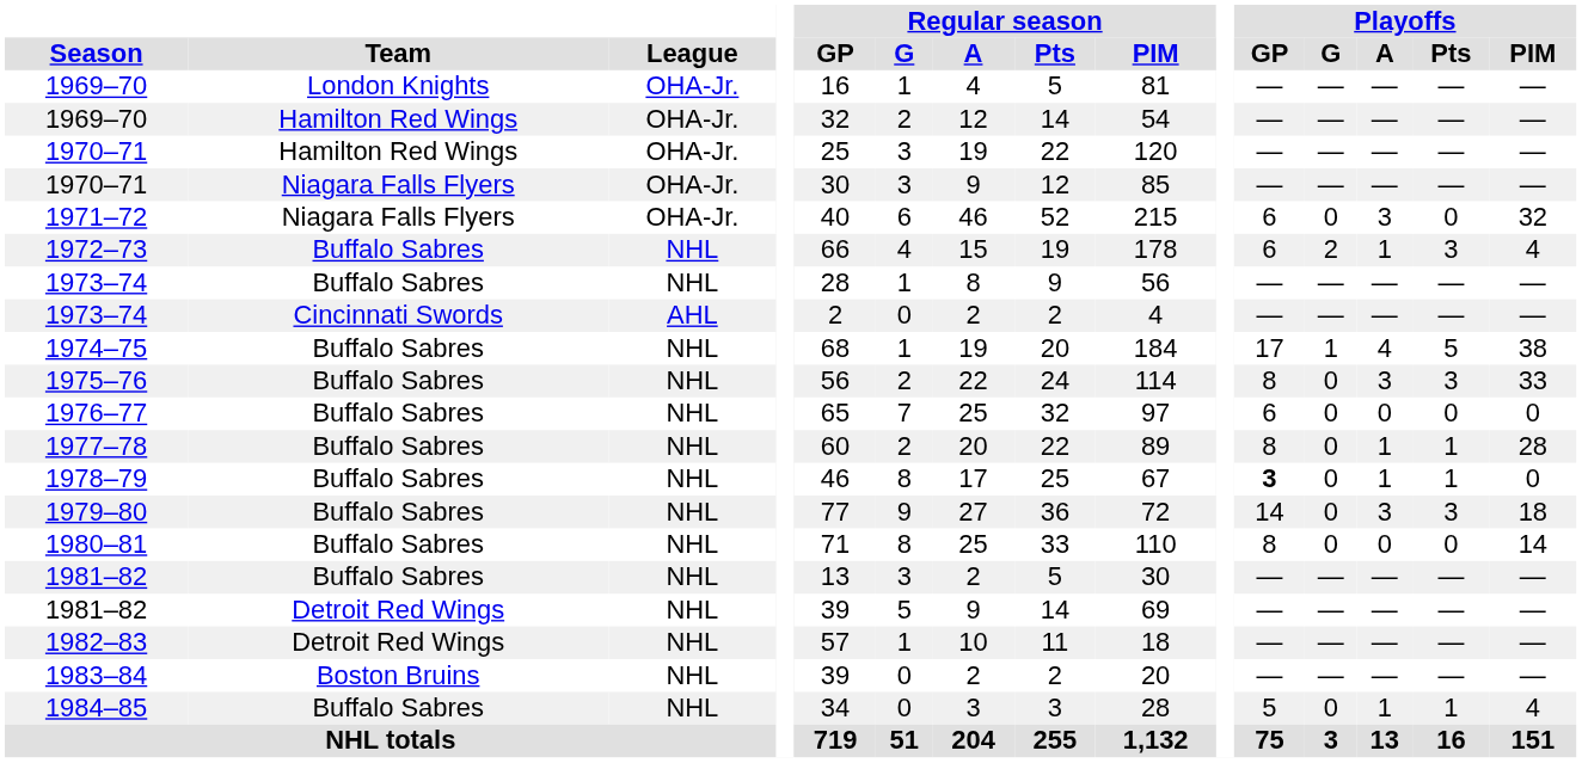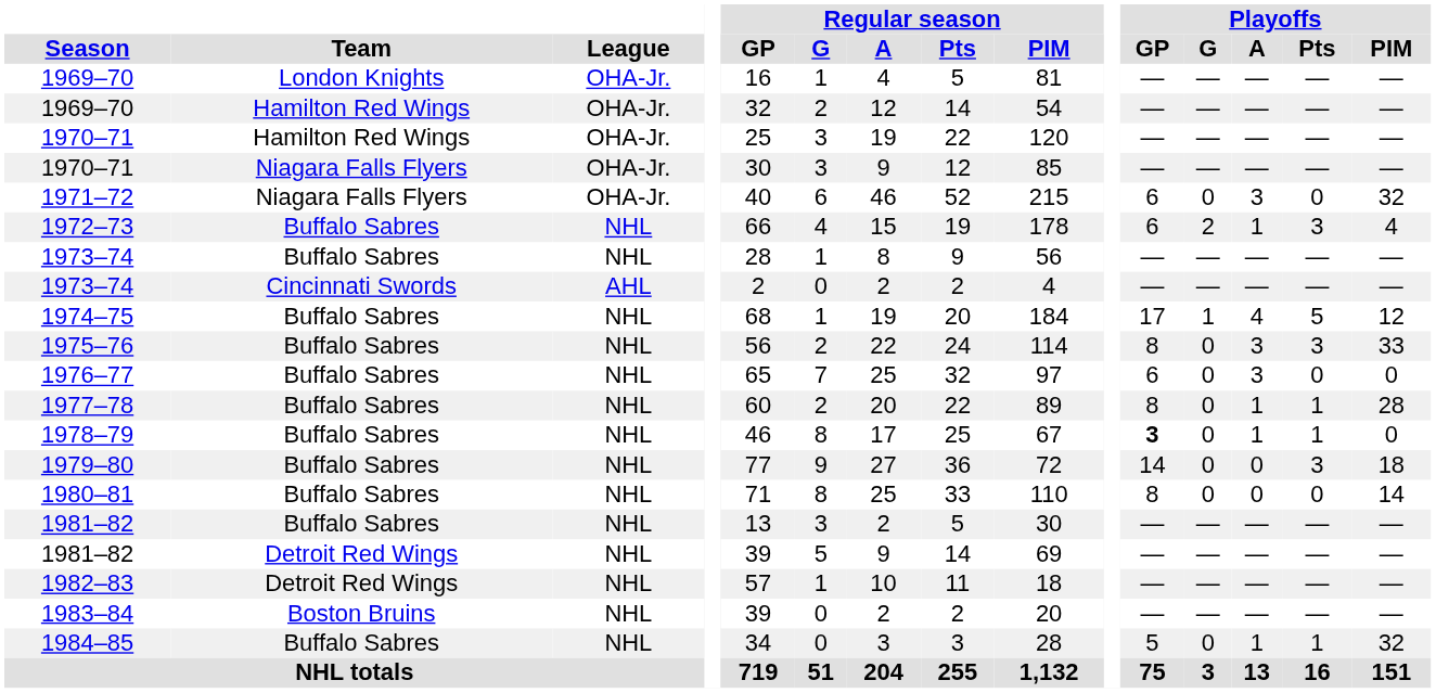 <table border="0" cellpadding="1" cellspacing="0" style="text-align:center; width:60em">
 <tr bgcolor="#e0e0e0">
 <th colspan="3" bgcolor="#ffffff"> </th>
 <th rowspan="99" bgcolor="#ffffff"> </th>
 <th colspan="5"><a href='#'>Regular season</a></th>
 <th rowspan="99" bgcolor="#ffffff"> </th>
 <th colspan="5"><a href='#'>Playoffs</a></th>
 </tr>
 <tr bgcolor="#e0e0e0">
 <th><a href='#'>Season</a></th>
 <th>Team</th>
 <th>League</th>
 <th>GP</th>
 <th><a href='#'>G</a></th>
 <th><a href='#'>A</a></th>
 <th><a href='#'>Pts</a></th>
 <th><a href='#'>PIM</a></th>
 <th>GP</th>
 <th>G</th>
 <th>A</th>
 <th>Pts</th>
 <th>PIM</th>
 </tr>
 <tr>
 <td><a href='#'>1969–70</a></td>
 <td><a href='#'>London Knights</a></td>
 <td><a href='#'>OHA-Jr.</a></td>
 <td>16</td>
 <td>1</td>
 <td>4</td>
 <td>5</td>
 <td>81</td>
 <td>—</td>
 <td>—</td>
 <td>—</td>
 <td>—</td>
 <td>—</td>
 </tr>
 <tr bgcolor="#f0f0f0">
 <td>1969–70</td>
 <td><a href='#'>Hamilton Red Wings</a></td>
 <td>OHA-Jr.</td>
 <td>32</td>
 <td>2</td>
 <td>12</td>
 <td>14</td>
 <td>54</td>
 <td>—</td>
 <td>—</td>
 <td>—</td>
 <td>—</td>
 <td>—</td>
 </tr>
 <tr>
 <td><a href='#'>1970–71</a></td>
 <td>Hamilton Red Wings</td>
 <td>OHA-Jr.</td>
 <td>25</td>
 <td>3</td>
 <td>19</td>
 <td>22</td>
 <td>120</td>
 <td>—</td>
 <td>—</td>
 <td>—</td>
 <td>—</td>
 <td>—</td>
 </tr>
 <tr bgcolor="#f0f0f0">
 <td>1970–71</td>
 <td><a href='#'>Niagara Falls Flyers</a></td>
 <td>OHA-Jr.</td>
 <td>30</td>
 <td>3</td>
 <td>9</td>
 <td>12</td>
 <td>85</td>
 <td>—</td>
 <td>—</td>
 <td>—</td>
 <td>—</td>
 <td>—</td>
 </tr>
 <tr>
 <td><a href='#'>1971–72</a></td>
 <td>Niagara Falls Flyers</td>
 <td>OHA-Jr.</td>
 <td>40</td>
 <td>6</td>
 <td>46</td>
 <td>52</td>
 <td>215</td>
 <td>6</td>
 <td>0</td>
 <td>3</td>
 <td>0</td>
 <td>32</td>
 </tr>
 <tr bgcolor="#f0f0f0">
 <td><a href='#'>1972–73</a></td>
 <td><a href='#'>Buffalo Sabres</a></td>
 <td><a href='#'>NHL</a></td>
 <td>66</td>
 <td>4</td>
 <td>15</td>
 <td>19</td>
 <td>178</td>
 <td>6</td>
 <td>2</td>
 <td>1</td>
 <td>3</td>
 <td>4</td>
 </tr>
 <tr>
 <td><a href='#'>1973–74</a></td>
 <td>Buffalo Sabres</td>
 <td>NHL</td>
 <td>28</td>
 <td>1</td>
 <td>8</td>
 <td>9</td>
 <td>56</td>
 <td>—</td>
 <td>—</td>
 <td>—</td>
 <td>—</td>
 <td>—</td>
 </tr>
 <tr bgcolor="#f0f0f0">
 <td><a href='#'>1973–74</a></td>
 <td><a href='#'>Cincinnati Swords</a></td>
 <td><a href='#'>AHL</a></td>
 <td>2</td>
 <td>0</td>
 <td>2</td>
 <td>2</td>
 <td>4</td>
 <td>—</td>
 <td>—</td>
 <td>—</td>
 <td>—</td>
 <td>—</td>
 </tr>
 <tr>
 <td><a href='#'>1974–75</a></td>
 <td>Buffalo Sabres</td>
 <td>NHL</td>
 <td>68</td>
 <td>1</td>
 <td>19</td>
 <td>20</td>
 <td>184</td>
 <td>17</td>
 <td>1</td>
 <td>4</td>
 <td>5</td>
-<td>38</td>
+<td>12</td>
 </tr>
 <tr bgcolor="#f0f0f0">
 <td><a href='#'>1975–76</a></td>
 <td>Buffalo Sabres</td>
 <td>NHL</td>
 <td>56</td>
 <td>2</td>
 <td>22</td>
 <td>24</td>
 <td>114</td>
 <td>8</td>
 <td>0</td>
 <td>3</td>
 <td>3</td>
 <td>33</td>
 </tr>
 <tr>
 <td><a href='#'>1976–77</a></td>
 <td>Buffalo Sabres</td>
 <td>NHL</td>
 <td>65</td>
 <td>7</td>
 <td>25</td>
 <td>32</td>
 <td>97</td>
 <td>6</td>
 <td>0</td>
-<td>0</td>
+<td>3</td>
 <td>0</td>
 <td>0</td>
 </tr>
 <tr bgcolor="#f0f0f0">
 <td><a href='#'>1977–78</a></td>
 <td>Buffalo Sabres</td>
 <td>NHL</td>
 <td>60</td>
 <td>2</td>
 <td>20</td>
 <td>22</td>
 <td>89</td>
 <td>8</td>
 <td>0</td>
 <td>1</td>
 <td>1</td>
 <td>28</td>
 </tr>
 <tr>
 <td><a href='#'>1978–79</a></td>
 <td>Buffalo Sabres</td>
 <td>NHL</td>
 <td>46</td>
 <td>8</td>
 <td>17</td>
 <td>25</td>
 <td>67</td>
 <td><strong>3</strong></td>
 <td>0</td>
 <td>1</td>
 <td>1</td>
 <td>0</td>
 </tr>
 <tr bgcolor="#f0f0f0">
 <td><a href='#'>1979–80</a></td>
 <td>Buffalo Sabres</td>
 <td>NHL</td>
 <td>77</td>
 <td>9</td>
 <td>27</td>
 <td>36</td>
 <td>72</td>
 <td>14</td>
 <td>0</td>
-<td>3</td>
+<td>0</td>
 <td>3</td>
 <td>18</td>
 </tr>
 <tr>
 <td><a href='#'>1980–81</a></td>
 <td>Buffalo Sabres</td>
 <td>NHL</td>
 <td>71</td>
 <td>8</td>
 <td>25</td>
 <td>33</td>
 <td>110</td>
 <td>8</td>
 <td>0</td>
 <td>0</td>
 <td>0</td>
 <td>14</td>
 </tr>
 <tr bgcolor="#f0f0f0">
 <td><a href='#'>1981–82</a></td>
 <td>Buffalo Sabres</td>
 <td>NHL</td>
 <td>13</td>
 <td>3</td>
 <td>2</td>
 <td>5</td>
 <td>30</td>
 <td>—</td>
 <td>—</td>
 <td>—</td>
 <td>—</td>
 <td>—</td>
 </tr>
 <tr>
 <td>1981–82</td>
 <td><a href='#'>Detroit Red Wings</a></td>
 <td>NHL</td>
 <td>39</td>
 <td>5</td>
 <td>9</td>
 <td>14</td>
 <td>69</td>
 <td>—</td>
 <td>—</td>
 <td>—</td>
 <td>—</td>
 <td>—</td>
 </tr>
 <tr bgcolor="#f0f0f0">
 <td><a href='#'>1982–83</a></td>
 <td>Detroit Red Wings</td>
 <td>NHL</td>
 <td>57</td>
 <td>1</td>
 <td>10</td>
 <td>11</td>
 <td>18</td>
 <td>—</td>
 <td>—</td>
 <td>—</td>
 <td>—</td>
 <td>—</td>
 </tr>
 <tr>
 <td><a href='#'>1983–84</a></td>
 <td><a href='#'>Boston Bruins</a></td>
 <td>NHL</td>
 <td>39</td>
 <td>0</td>
 <td>2</td>
 <td>2</td>
 <td>20</td>
 <td>—</td>
 <td>—</td>
 <td>—</td>
 <td>—</td>
 <td>—</td>
 </tr>
 <tr bgcolor="#f0f0f0">
 <td><a href='#'>1984–85</a></td>
 <td>Buffalo Sabres</td>
 <td>NHL</td>
 <td>34</td>
 <td>0</td>
 <td>3</td>
 <td>3</td>
 <td>28</td>
 <td>5</td>
 <td>0</td>
 <td>1</td>
 <td>1</td>
-<td>4</td>
+<td>32</td>
 </tr>
 <tr style="background:#e0e0e0;">
 <th colspan="3">NHL totals</th>
 <th>719</th>
 <th>51</th>
 <th>204</th>
 <th>255</th>
 <th>1,132</th>
 <th>75</th>
 <th>3</th>
 <th>13</th>
 <th>16</th>
 <th>151</th>
 </tr>
 </table>
